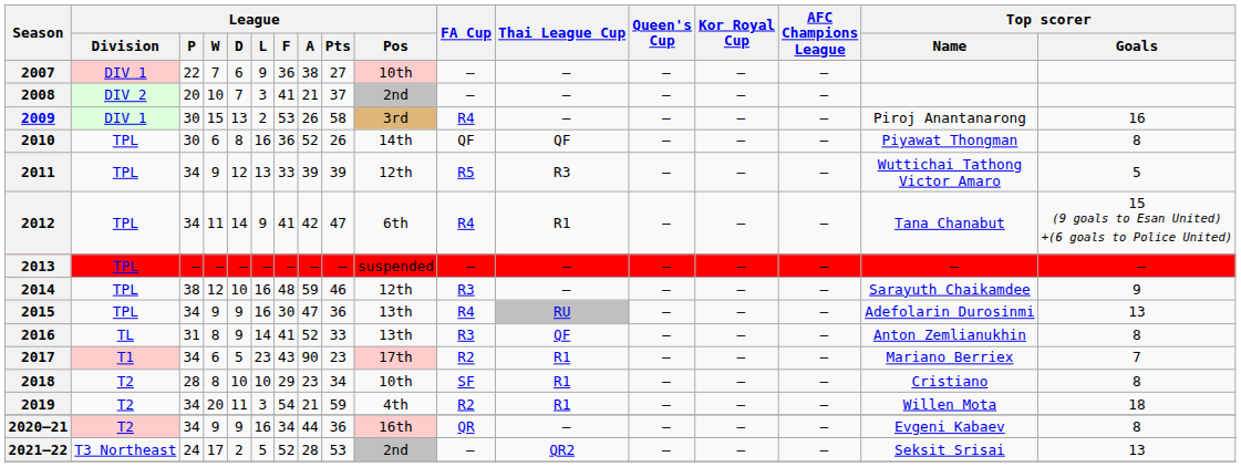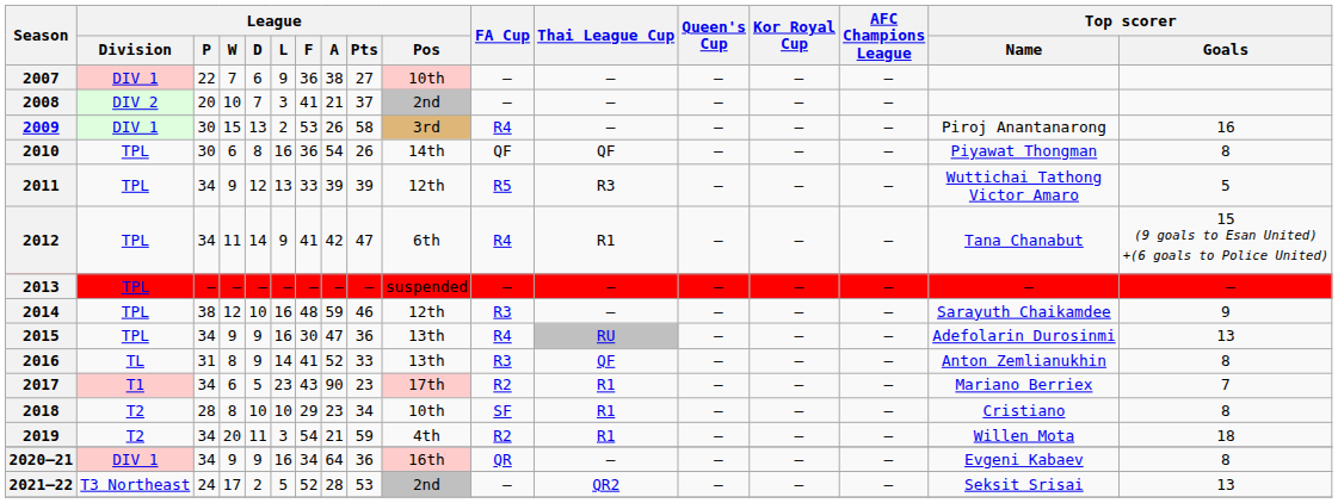 <table class="wikitable" style="text-align: center">
 <tr>
 <th rowspan=2>Season</th>
 <th colspan=9>League</th>
 <th rowspan=2><a href='#'>FA Cup</a></th>
 <th rowspan=2><a href='#'>Thai League Cup</a></th>
 <th rowspan=2><a href='#'>Queen's<br>Cup</a></th>
 <th rowspan=2><a href='#'>Kor Royal<br>Cup</a></th>
 <th rowspan=2><a href='#'>AFC<br> Champions<br> League</a></th>
 <th colspan=2>Top scorer</th>
 </tr>
 <tr>
 <th>Division</th>
 <th>P</th>
 <th>W</th>
 <th>D</th>
 <th>L</th>
 <th>F</th>
 <th>A</th>
 <th>Pts</th>
 <th>Pos</th>
 <th>Name</th>
 <th>Goals</th>
 </tr>
 <tr>
 <th>2007</th>
 <td bgcolor="#FFCCCC"><a href='#'>DIV 1</a></td>
 <td>22</td>
 <td>7</td>
 <td>6</td>
 <td>9</td>
 <td>36</td>
 <td>38</td>
 <td>27</td>
 <td bgcolor="#FFCCCC">10th</td>
 <td> –</td>
 <td> –</td>
 <td> –</td>
 <td> –</td>
 <td> –</td>
 <td></td>
 <td></td>
 </tr>
 <tr>
 <th>2008</th>
 <td bgcolor="#DDFFDD"><a href='#'>DIV 2</a></td>
 <td>20</td>
 <td>10</td>
 <td>7</td>
 <td>3</td>
 <td>41</td>
 <td>21</td>
 <td>37</td>
 <td bgcolor=silver>2nd</td>
 <td> –</td>
 <td> –</td>
 <td> –</td>
 <td> –</td>
 <td> –</td>
 <td></td>
 <td></td>
 </tr>
 <tr>
 <th><a href='#'>2009</a></th>
 <td bgcolor="#DDFFDD"><a href='#'>DIV 1</a></td>
 <td>30</td>
 <td>15</td>
 <td>13</td>
 <td>2</td>
 <td>53</td>
 <td>26</td>
 <td>58</td>
 <td bgcolor=#deb678>3rd</td>
 <td><a href='#'>R4</a></td>
 <td> –</td>
 <td> –</td>
 <td> –</td>
 <td> –</td>
 <td>Piroj Anantanarong</td>
 <td>16</td>
 </tr>
 <tr>
 <th>2010</th>
 <td><a href='#'>TPL</a></td>
 <td>30</td>
 <td>6</td>
 <td>8</td>
 <td>16</td>
 <td>36</td>
-<td>52</td>
+<td>54</td>
 <td>26</td>
 <td>14th</td>
 <td>QF</td>
 <td>QF</td>
 <td> –</td>
 <td> –</td>
 <td> –</td>
 <td><a href='#'>Piyawat Thongman</a></td>
 <td>8</td>
 </tr>
 <tr>
 <th>2011</th>
 <td><a href='#'>TPL</a></td>
 <td>34</td>
 <td>9</td>
 <td>12</td>
 <td>13</td>
 <td>33</td>
 <td>39</td>
 <td>39</td>
 <td>12th</td>
 <td><a href='#'>R5</a></td>
 <td>R3</td>
 <td> –</td>
 <td> –</td>
 <td> –</td>
 <td><a href='#'>Wuttichai Tathong</a><br><a href='#'>Victor Amaro</a></td>
 <td>5</td>
 </tr>
 <tr>
 <th>2012</th>
 <td><a href='#'>TPL</a></td>
 <td>34</td>
 <td>11</td>
 <td>14</td>
 <td>9</td>
 <td>41</td>
 <td>42</td>
 <td>47</td>
 <td>6th</td>
 <td><a href='#'>R4</a></td>
 <td>R1</td>
 <td> –</td>
 <td> –</td>
 <td> –</td>
 <td><a href='#'>Tana Chanabut</a></td>
 <td>15 <br><em><sup>(9 goals to Esan United)<br>+(6 goals to Police United)</sup></em></td>
 </tr>
 <tr bgcolor=red>
 <th>2013</th>
 <td><a href='#'>TPL</a></td>
 <td> –</td>
 <td> –</td>
 <td> –</td>
 <td> –</td>
 <td> –</td>
 <td> –</td>
 <td> –</td>
 <td>suspended</td>
 <td> –</td>
 <td> –</td>
 <td> –</td>
 <td> –</td>
 <td> –</td>
 <td> –</td>
 <td> –</td>
 </tr>
 <tr>
 <th>2014</th>
 <td><a href='#'>TPL</a></td>
 <td>38</td>
 <td>12</td>
 <td>10</td>
 <td>16</td>
 <td>48</td>
 <td>59</td>
 <td>46</td>
 <td>12th</td>
 <td><a href='#'>R3</a></td>
 <td> –</td>
 <td> –</td>
 <td> –</td>
 <td> –</td>
 <td><a href='#'>Sarayuth Chaikamdee</a></td>
 <td>9</td>
 </tr>
 <tr>
 <th>2015</th>
 <td><a href='#'>TPL</a></td>
 <td>34</td>
 <td>9</td>
 <td>9</td>
 <td>16</td>
 <td>30</td>
 <td>47</td>
 <td>36</td>
 <td>13th</td>
 <td><a href='#'>R4</a></td>
 <td bgcolor=silver><a href='#'>RU</a></td>
 <td> –</td>
 <td> –</td>
 <td> –</td>
 <td><a href='#'>Adefolarin Durosinmi</a></td>
 <td>13</td>
 </tr>
 <tr>
 <th>2016</th>
 <td><a href='#'>TL</a></td>
 <td>31</td>
 <td>8</td>
 <td>9</td>
 <td>14</td>
 <td>41</td>
 <td>52</td>
 <td>33</td>
 <td>13th</td>
 <td><a href='#'>R3</a></td>
 <td><a href='#'>QF</a></td>
 <td> –</td>
 <td> –</td>
 <td> –</td>
 <td><a href='#'>Anton Zemlianukhin</a></td>
 <td>8</td>
 </tr>
 <tr>
 <th>2017</th>
 <td bgcolor="#FFCCCC"><a href='#'>T1</a></td>
 <td>34</td>
 <td>6</td>
 <td>5</td>
 <td>23</td>
 <td>43</td>
 <td>90</td>
 <td>23</td>
 <td bgcolor="#FFCCCC">17th</td>
 <td><a href='#'>R2</a></td>
 <td><a href='#'>R1</a></td>
 <td> –</td>
 <td> –</td>
 <td> –</td>
 <td><a href='#'>Mariano Berriex</a></td>
 <td>7</td>
 </tr>
 <tr>
 <th>2018</th>
 <td><a href='#'>T2</a></td>
 <td>28</td>
 <td>8</td>
 <td>10</td>
 <td>10</td>
 <td>29</td>
 <td>23</td>
 <td>34</td>
 <td>10th</td>
 <td><a href='#'>SF</a></td>
 <td><a href='#'>R1</a></td>
 <td> –</td>
 <td> –</td>
 <td> –</td>
 <td><a href='#'>Cristiano</a></td>
 <td>8</td>
 </tr>
 <tr>
 <th>2019</th>
 <td><a href='#'>T2</a></td>
 <td>34</td>
 <td>20</td>
 <td>11</td>
 <td>3</td>
 <td>54</td>
 <td>21</td>
 <td>59</td>
 <td>4th </td>
 <td><a href='#'>R2</a></td>
 <td><a href='#'>R1</a></td>
 <td> –</td>
 <td> –</td>
 <td> –</td>
 <td><a href='#'>Willen Mota</a></td>
 <td>18</td>
 </tr>
 <tr>
 </tr>
 <tr>
 <th>2020–21</th>
-<td bgcolor="#FFCCCC"><a href='#'>T2</a></td>
+<td bgcolor="#FFCCCC"><a href='#'>DIV 1</a></td>
 <td>34</td>
 <td>9</td>
 <td>9</td>
 <td>16</td>
 <td>34</td>
-<td>44</td>
+<td>64</td>
 <td>36</td>
 <td bgcolor="#FFCCCC">16th</td>
 <td><a href='#'>QR</a></td>
 <td> –</td>
 <td> –</td>
 <td> –</td>
 <td> –</td>
 <td><a href='#'>Evgeni Kabaev</a></td>
 <td>8</td>
 </tr>
 <tr>
 </tr>
 <tr>
 <th>2021–22</th>
 <td><a href='#'>T3 Northeast</a></td>
 <td>24</td>
 <td>17</td>
 <td>2</td>
 <td>5</td>
 <td>52</td>
 <td>28</td>
 <td>53</td>
 <td bgcolor=silver>2nd</td>
 <td> –</td>
 <td><a href='#'>QR2</a></td>
 <td> –</td>
 <td> –</td>
 <td> –</td>
 <td><a href='#'>Seksit Srisai</a></td>
 <td>13</td>
 </tr>
 <tr>
 </tr>
 </table>
